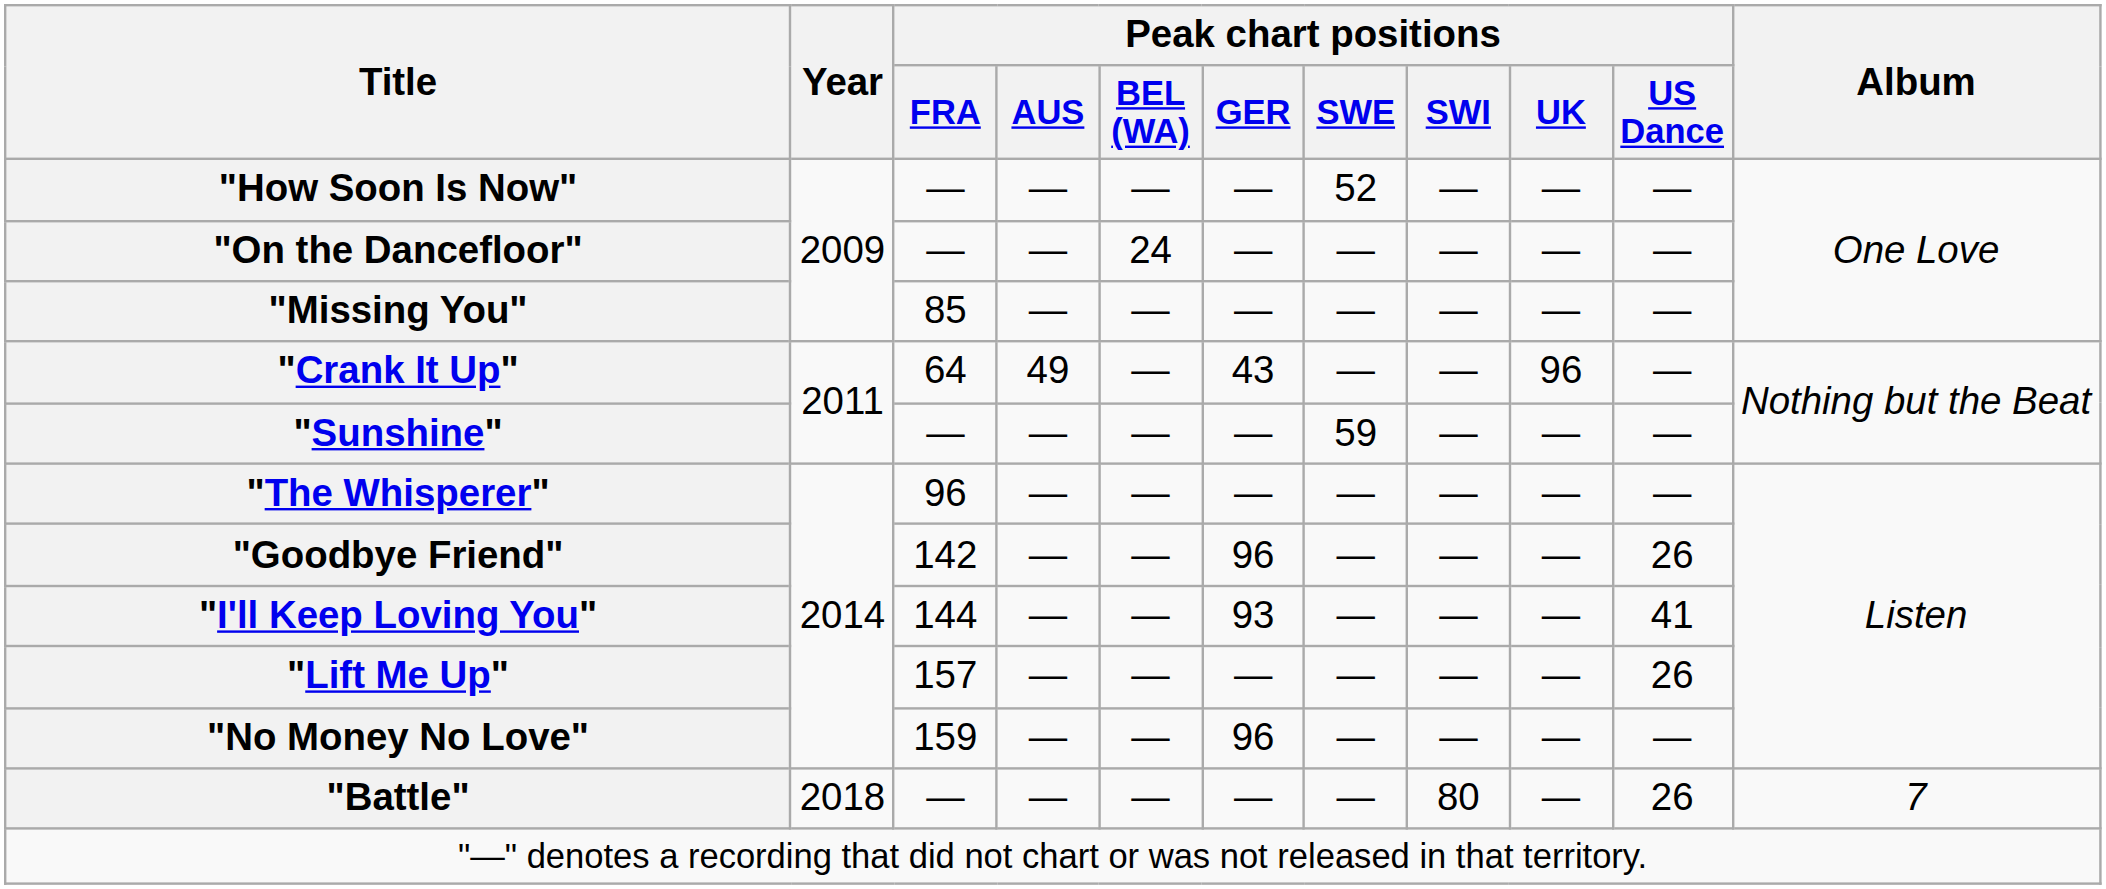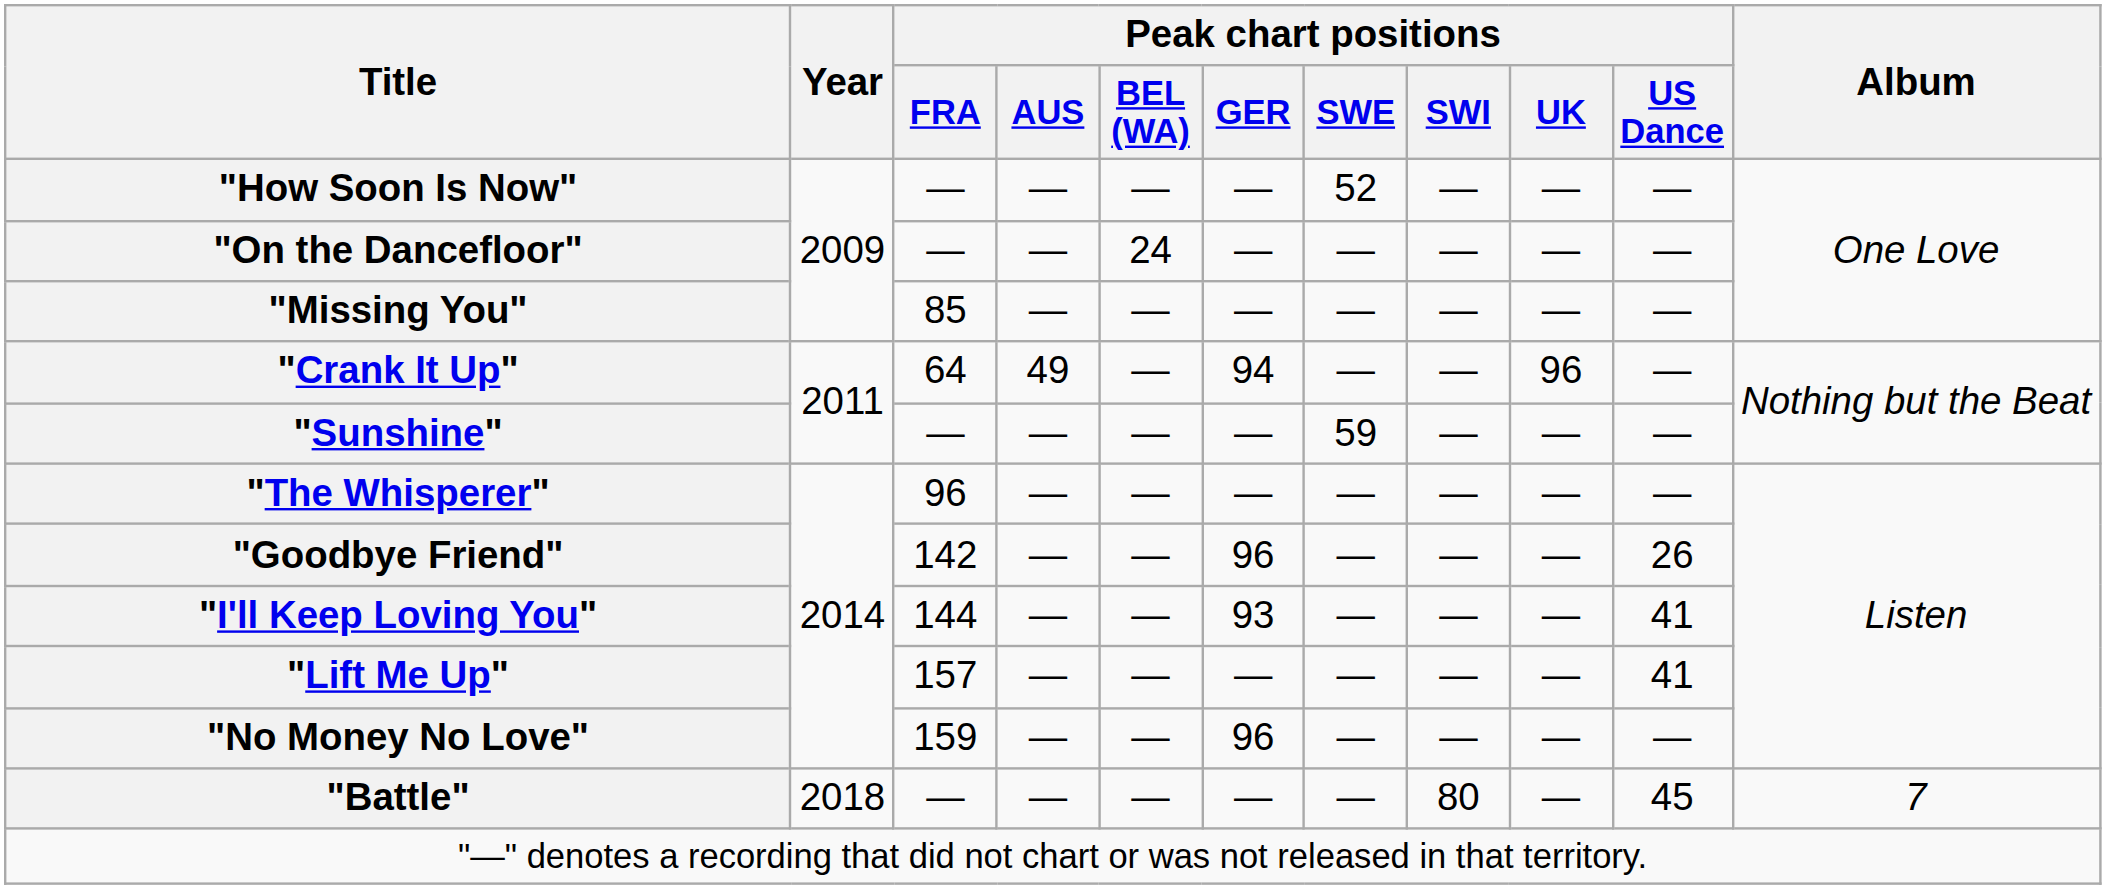 <table class="wikitable plainrowheaders" style="text-align:center;" border="1">
 <tr>
 <th scope="col" rowspan="2" style="width:20em;">Title</th>
 <th scope="col" rowspan="2" style="width:1em;">Year</th>
 <th scope="col" colspan="8">Peak chart positions</th>
 <th scope="col" rowspan="2">Album</th>
 </tr>
 <tr>
 <th scope="col" style="width:2.5em;font-size:90%;"><a href='#'>FRA</a> <br></th>
 <th scope="col" style="width:2.5em;font-size:90%;"><a href='#'>AUS</a> <br></th>
 <th scope="col" style="width:2.5em;font-size:90%;"><a href='#'>BEL <br>(WA)</a> <br></th>
 <th scope="col" style="width:2.5em;font-size:90%;"><a href='#'>GER</a> <br></th>
 <th scope="col" style="width:2.5em;font-size:90%;"><a href='#'>SWE</a> <br></th>
 <th scope="col" style="width:2.5em;font-size:90%;"><a href='#'>SWI</a> <br></th>
 <th scope="col" style="width:2.5em;font-size:90%;"><a href='#'>UK</a> <br></th>
 <th scope="col" style="width:2.5em;font-size:90%;"><a href='#'>US<br>Dance</a> <br></th>
 </tr>
 <tr>
 <th scope="row">"How Soon Is Now" <br></th>
 <td rowspan="3">2009</td>
 <td>—</td>
 <td>—</td>
 <td>—</td>
 <td>—</td>
 <td>52</td>
 <td>—</td>
 <td>—</td>
 <td>—</td>
 <td rowspan="3"><em>One Love</em></td>
 </tr>
 <tr>
 <th scope="row">"On the Dancefloor" <br></th>
 <td>—</td>
 <td>—</td>
 <td>24</td>
 <td>—</td>
 <td>—</td>
 <td>—</td>
 <td>—</td>
 <td>—</td>
 </tr>
 <tr>
 <th scope="row">"Missing You" <br></th>
 <td>85</td>
 <td>—</td>
 <td>—</td>
 <td>—</td>
 <td>—</td>
 <td>—</td>
 <td>—</td>
 <td>—</td>
 </tr>
 <tr>
 <th scope="row">"<a href='#'>Crank It Up</a>" <br></th>
 <td rowspan="2">2011</td>
 <td>64</td>
 <td>49</td>
 <td>—</td>
-<td>43</td>
+<td>94</td>
 <td>—</td>
 <td>—</td>
 <td>96</td>
 <td>—</td>
 <td rowspan="2"><em>Nothing but the Beat</em></td>
 </tr>
 <tr>
 <th scope="row">"<a href='#'>Sunshine</a>" <br></th>
 <td>—</td>
 <td>—</td>
 <td>—</td>
 <td>—</td>
 <td>59</td>
 <td>—</td>
 <td>—</td>
 <td>—</td>
 </tr>
 <tr>
 <th scope="row">"<a href='#'>The Whisperer</a>" <br></th>
 <td rowspan="5">2014</td>
 <td>96</td>
 <td>—</td>
 <td>—</td>
 <td>—</td>
 <td>—</td>
 <td>—</td>
 <td>—</td>
 <td>—</td>
 <td rowspan="5"><em>Listen</em></td>
 </tr>
 <tr>
 <th scope="row">"Goodbye Friend" <br></th>
 <td>142</td>
 <td>—</td>
 <td>—</td>
 <td>96</td>
 <td>—</td>
 <td>—</td>
 <td>—</td>
 <td>26</td>
 </tr>
 <tr>
 <th scope="row">"<a href='#'>I'll Keep Loving You</a>" <br></th>
 <td>144</td>
 <td>—</td>
 <td>—</td>
 <td>93</td>
 <td>—</td>
 <td>—</td>
 <td>—</td>
 <td>41</td>
 </tr>
 <tr>
 <th scope="row">"<a href='#'>Lift Me Up</a>" <br></th>
 <td>157</td>
 <td>—</td>
 <td>—</td>
 <td>—</td>
 <td>—</td>
 <td>—</td>
 <td>—</td>
-<td>26</td>
+<td>41</td>
 </tr>
 <tr>
 <th scope="row">"No Money No Love" <br></th>
 <td>159</td>
 <td>—</td>
 <td>—</td>
 <td>96</td>
 <td>—</td>
 <td>—</td>
 <td>—</td>
 <td>—</td>
 </tr>
 <tr>
 <th scope="row">"Battle" <br></th>
 <td>2018</td>
 <td>—</td>
 <td>—</td>
 <td>—</td>
 <td>—</td>
 <td>—</td>
 <td>80</td>
 <td>—</td>
-<td>26</td>
+<td>45</td>
 <td><em>7</em></td>
 </tr>
 <tr>
 <td colspan="15" style="font-size:90%">"—" denotes a recording that did not chart or was not released in that territory.</td>
 </tr>
 </table>
